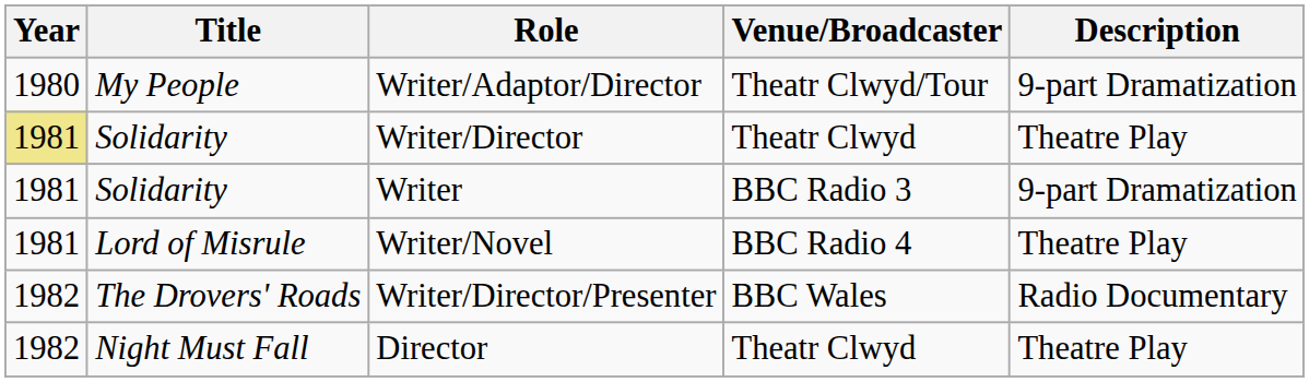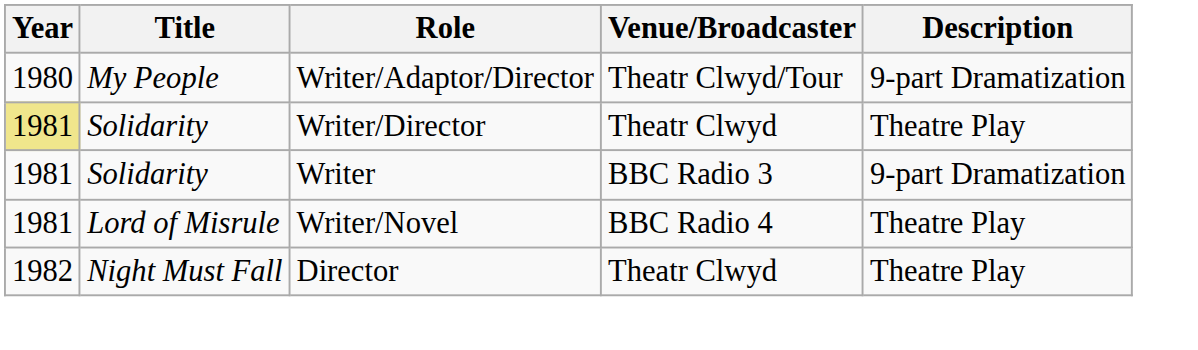 <table class="wikitable">
 <tr>
 <th>Year</th>
 <th>Title</th>
 <th>Role</th>
 <th>Venue/Broadcaster</th>
 <th>Description</th>
 </tr>
 <tr>
 <td>1980</td>
 <td><em>My People</em></td>
 <td>Writer/Adaptor/Director</td>
 <td>Theatr Clwyd/Tour</td>
 <td>9-part Dramatization</td>
 </tr>
 <tr>
 <td style="background: khaki;">1981</td>
 <td><em>Solidarity</em></td>
 <td>Writer/Director</td>
 <td>Theatr Clwyd</td>
 <td>Theatre Play</td>
 </tr>
 <tr>
 <td>1981</td>
 <td><em>Solidarity</em></td>
 <td>Writer</td>
 <td>BBC Radio 3</td>
 <td>9-part Dramatization</td>
 </tr>
 <tr>
 <td>1981</td>
 <td><em>Lord of Misrule</em></td>
 <td>Writer/Novel</td>
 <td>BBC Radio 4</td>
 <td>Theatre Play</td>
 </tr>
 <tr>
 <td>1982</td>
-<td><em>The Drovers' Roads</em></td>
-<td>Writer/Director/Presenter</td>
-<td>BBC Wales</td>
-<td>Radio Documentary</td>
-</tr>
-<tr>
-<td>1982</td>
 <td><em>Night Must Fall</em></td>
 <td>Director</td>
 <td>Theatr Clwyd</td>
 <td>Theatre Play</td>
 </tr>
 </table>
